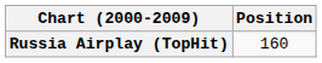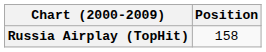 <table class="wikitable plainrowheaders" style="text-align:center">
 <tr>
 <th scope="col">Chart (2000-2009)</th>
 <th scope="col">Position</th>
 </tr>
 <tr>
 <th scope="row">Russia Airplay (TopHit)</th>
-<td>160</td>
+<td>158</td>
 </tr>
 </table>
